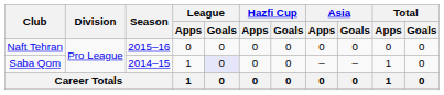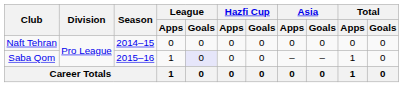 <table class="wikitable" style="text-align: center;">
 <tr>
 <th rowspan="2">Club</th>
 <th rowspan="2">Division</th>
 <th rowspan="2">Season</th>
 <th colspan="2">League</th>
 <th colspan="2"><a href='#'>Hazfi Cup</a></th>
 <th colspan="2"><a href='#'>Asia</a></th>
 <th colspan="2">Total</th>
 </tr>
 <tr>
 <th>Apps</th>
 <th>Goals</th>
 <th>Apps</th>
 <th>Goals</th>
 <th>Apps</th>
 <th>Goals</th>
 <th>Apps</th>
 <th>Goals</th>
 </tr>
 <tr>
 <td><a href='#'>Naft Tehran</a></td>
 <td rowspan="2"><a href='#'>Pro League</a></td>
-<td><a href='#'>2015–16</a></td>
+<td><a href='#'>2014–15</a></td>
 <td>0</td>
 <td>0</td>
 <td>0</td>
 <td>0</td>
 <td>0</td>
 <td>0</td>
 <td>0</td>
 <td>0</td>
 </tr>
 <tr>
 <td><a href='#'>Saba Qom</a></td>
-<td><a href='#'>2014–15</a></td>
+<td><a href='#'>2015–16</a></td>
 <td>1</td>
 <td style="background: lavender;">0</td>
 <td>0</td>
 <td>0</td>
 <td>–</td>
 <td>–</td>
 <td>1</td>
 <td>0</td>
 </tr>
 <tr>
 <th colspan=3>Career Totals</th>
 <th>1</th>
 <th>0</th>
 <th>0</th>
 <th>0</th>
 <th>0</th>
 <th>0</th>
 <th>1</th>
 <th>0</th>
 </tr>
 </table>
